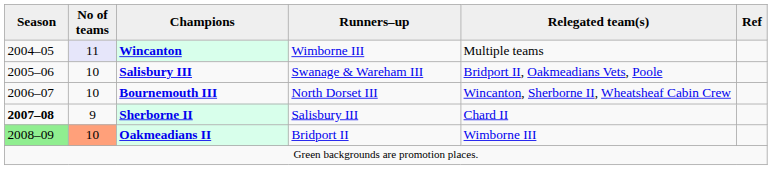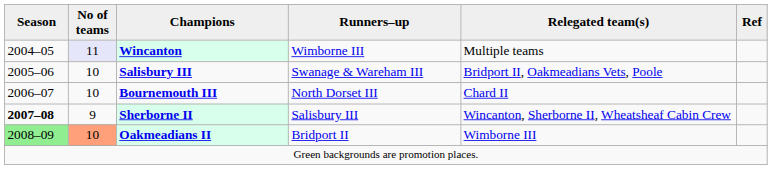 <table class="wikitable" style="text-align: left;">
 <tr>
 <th style="background:#efefef; width:70px;">Season</th>
 <th style="background:#efefef; width:50px;">No of teams</th>
 <th style="background:#efefef; width:200px;">Champions</th>
 <th style="background:#efefef; width:200px;">Runners–up</th>
 <th style="background:#efefef; width:325px;">Relegated team(s)</th>
 <th style="background:#efefef; width:30px;">Ref</th>
 </tr>
 <tr align="left">
 <td>2004–05</td>
 <td style="background: lavender; text-align: center;">11</td>
 <td style="background:#d8ffeb;"><strong><a href='#'>Wincanton</a></strong></td>
 <td><a href='#'>Wimborne III</a></td>
 <td>Multiple teams</td>
 <td></td>
 </tr>
 <tr>
 <td>2005–06</td>
 <td style="text-align: center;">10</td>
 <td><strong><a href='#'>Salisbury III</a></strong></td>
 <td><a href='#'>Swanage & Wareham III</a></td>
 <td><a href='#'>Bridport II</a>, <a href='#'>Oakmeadians Vets</a>, <a href='#'>Poole</a></td>
 <td></td>
 </tr>
 <tr>
 <td>2006–07</td>
 <td style="text-align: center;">10</td>
 <td><strong><a href='#'>Bournemouth III</a></strong></td>
 <td><a href='#'>North Dorset III</a></td>
-<td><a href='#'>Wincanton</a>, <a href='#'>Sherborne II</a>, <a href='#'>Wheatsheaf Cabin Crew</a></td>
+<td><a href='#'>Chard II</a></td>
 <td></td>
 </tr>
 <tr>
 <td><strong>2007–08</strong></td>
 <td style="text-align: center;">9</td>
 <td style="background:#d8ffeb;"><strong><a href='#'>Sherborne II</a></strong></td>
 <td><a href='#'>Salisbury III</a></td>
-<td><a href='#'>Chard II</a></td>
+<td><a href='#'>Wincanton</a>, <a href='#'>Sherborne II</a>, <a href='#'>Wheatsheaf Cabin Crew</a></td>
 <td></td>
 </tr>
 <tr>
 <td style="background: lightgreen;">2008–09</td>
 <td style="background: lightsalmon; text-align: center;">10</td>
 <td style="background:#d8ffeb;"><strong><a href='#'>Oakmeadians II</a></strong></td>
 <td><a href='#'>Bridport II</a></td>
 <td><a href='#'>Wimborne III</a></td>
 <td></td>
 </tr>
 <tr>
 <td colspan="15" style="border:0; font-size:smaller; text-align:center;">Green backgrounds are promotion places.</td>
 </tr>
 </table>
